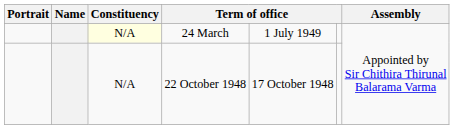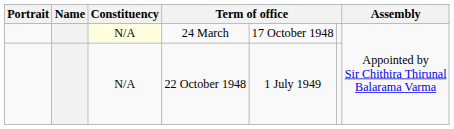 <table class="wikitable sortable" style="text-align:center">
 <tr align="center">
 <th class="unsortable" scope="col">Portrait</th>
 <th scope="col" class="sortable">Name</th>
 <th scope="col">Constituency</th>
 <th colspan="3" scope="colgroup">Term of office</th>
 <th scope="col">Assembly</th>
 </tr>
 <tr align="center">
 <td></td>
 <th scope="row"></th>
 <td style="background: lightyellow;">N/A</td>
 <td>24 March</td>
-<td>1 July 1949</td>
+<td>17 October 1948</td>
 <td></td>
 <td rowspan="2">Appointed by<br> <a href='#'>Sir Chithira Thirunal<br> Balarama Varma</a></td>
 </tr>
 <tr align="center">
 <td align="center" height="100px"></td>
 <th scope="row"></th>
 <td>N/A</td>
 <td>22 October 1948</td>
-<td>17 October 1948</td>
+<td>1 July 1949</td>
 <td></td>
 </tr>
 </table>
